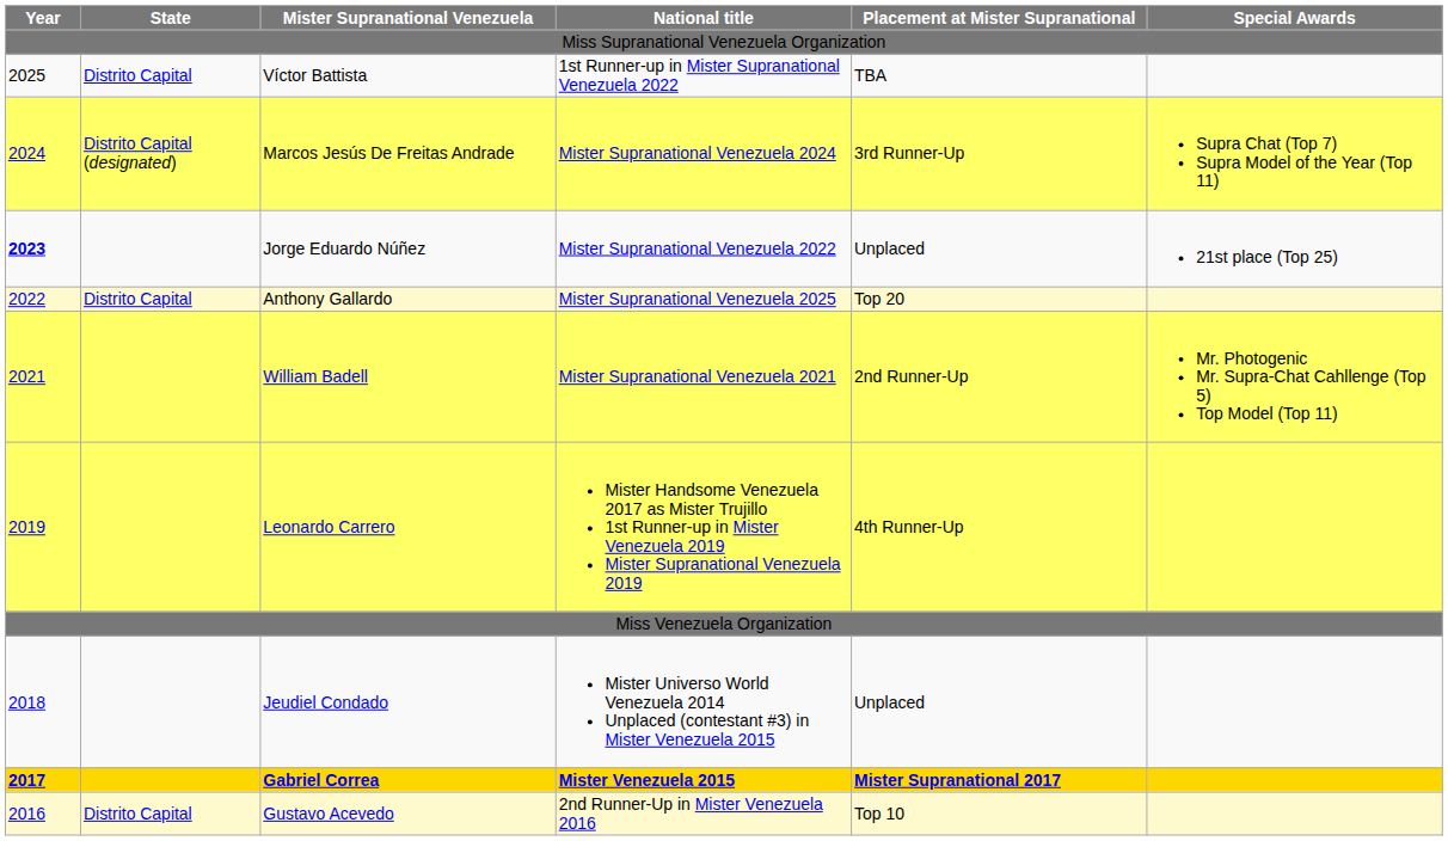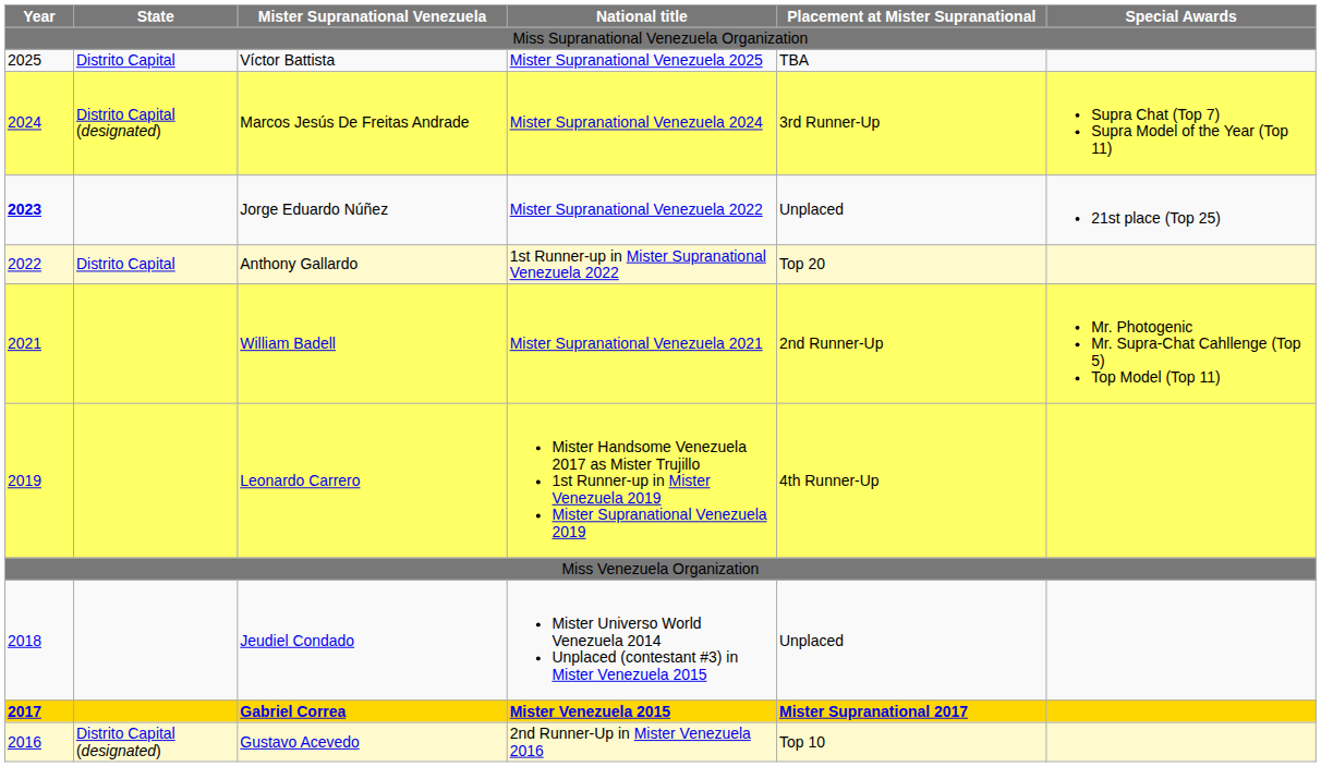 <table class="sortable" border="5" cellpadding="2" cellspacing="0" align=" 0 1em 0 0" style="background: #f9f9f9; border: 1px #aaa solid; border-collapse: collapse; font-size: 90%">
 <tr>
 <th width="60" style="background-color:#787878;color:#FFFFFF;">Year</th>
 <th width="150" style="background-color:#787878;color:#FFFFFF;">State</th>
 <th width="250" style="background-color:#787878;color:#FFFFFF;">Mister Supranational Venezuela</th>
 <th width="250" style="background-color:#787878;color:#FFFFFF;">National title</th>
 <th width="250" style="background-color:#787878;color:#FFFFFF;">Placement at Mister Supranational</th>
 <th width="250" style="background-color:#787878;color:#FFFFFF;">Special Awards</th>
 </tr>
 <tr bgcolor="#787878" align="center">
 <td colspan="6"><span>Miss Supranational Venezuela Organization</span></td>
 </tr>
 <tr>
 <td>2025</td>
 <td> <a href='#'>Distrito Capital</a></td>
 <td>Víctor Battista</td>
-<td>1st Runner-up in <a href='#'>Mister Supranational Venezuela 2022</a></td>
+<td><a href='#'>Mister Supranational Venezuela 2025</a></td>
 <td>TBA</td>
 <td></td>
 </tr>
 <tr bgcolor="#FFFF66">
 <td><a href='#'>2024</a></td>
 <td> <a href='#'>Distrito Capital</a><br>(<em>designated</em>)</td>
 <td>Marcos Jesús De Freitas Andrade</td>
 <td><a href='#'>Mister Supranational Venezuela 2024</a></td>
 <td>3rd Runner-Up</td>
 <td><br><ul><li>Supra Chat (Top 7)</li><li>Supra Model of the Year (Top 11)</li></ul></td>
 </tr>
 <tr>
 <td><strong><a href='#'>2023</a></strong></td>
 <td></td>
 <td>Jorge Eduardo Núñez</td>
 <td><a href='#'>Mister Supranational Venezuela 2022</a></td>
 <td>Unplaced</td>
 <td><br><ul><li>21st place (Top 25)</li></ul></td>
 </tr>
 <tr bgcolor="#FFFACD">
 <td><a href='#'>2022</a></td>
 <td> <a href='#'>Distrito Capital</a></td>
 <td>Anthony Gallardo</td>
-<td><a href='#'>Mister Supranational Venezuela 2025</a></td>
+<td>1st Runner-up in <a href='#'>Mister Supranational Venezuela 2022</a></td>
 <td>Top 20</td>
 <td></td>
 </tr>
 <tr bgcolor="#FFFF66">
 <td><a href='#'>2021</a></td>
 <td></td>
 <td><a href='#'>William Badell</a></td>
 <td><a href='#'>Mister Supranational Venezuela 2021</a></td>
 <td>2nd Runner-Up</td>
 <td><br><ul><li>Mr. Photogenic</li><li>Mr. Supra-Chat Cahllenge (Top 5)</li><li>Top Model (Top 11)</li></ul></td>
 </tr>
 <tr bgcolor="#FFFF66">
 <td><a href='#'>2019</a></td>
 <td></td>
 <td><a href='#'>Leonardo Carrero</a></td>
 <td><br><ul><li>Mister Handsome Venezuela 2017 as Mister Trujillo</li><li>1st Runner-up in <a href='#'>Mister Venezuela 2019</a></li><li><a href='#'>Mister Supranational Venezuela 2019</a></li></ul></td>
 <td>4th Runner-Up</td>
 <td></td>
 </tr>
 <tr bgcolor="#787878" align="center">
 <td colspan="6"><span>Miss Venezuela Organization</span></td>
 </tr>
 <tr>
 <td><a href='#'>2018</a></td>
 <td></td>
 <td><a href='#'>Jeudiel Condado</a></td>
 <td><br><ul><li>Mister Universo World Venezuela 2014</li><li>Unplaced (contestant #3) in <a href='#'>Mister Venezuela 2015</a></li></ul></td>
 <td>Unplaced</td>
 <td></td>
 </tr>
 <tr style="background-color:gold; font-weight: bold ">
 <td><a href='#'>2017</a></td>
 <td></td>
 <td><a href='#'>Gabriel Correa</a></td>
 <td><a href='#'>Mister Venezuela 2015</a></td>
 <td><a href='#'>Mister Supranational 2017</a></td>
 <td></td>
 </tr>
 <tr bgcolor="#FFFACD">
 <td><a href='#'>2016</a></td>
-<td> <a href='#'>Distrito Capital</a></td>
+<td> <a href='#'>Distrito Capital</a><br>(<em>designated</em>)</td>
 <td><a href='#'>Gustavo Acevedo</a></td>
 <td>2nd Runner-Up in <a href='#'>Mister Venezuela 2016</a></td>
 <td>Top 10</td>
 <td></td>
 </tr>
 </table>
